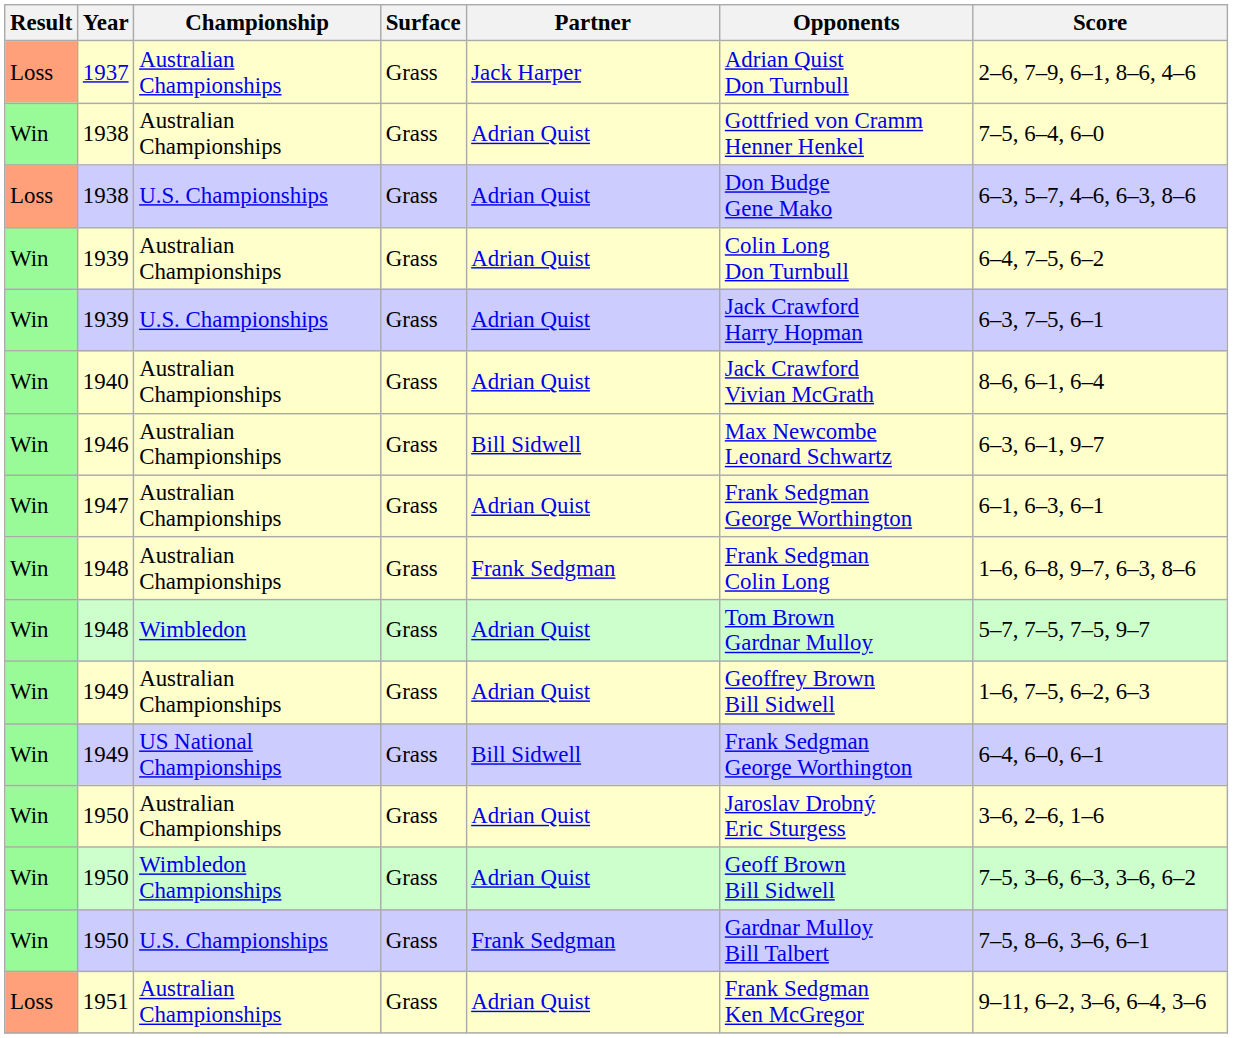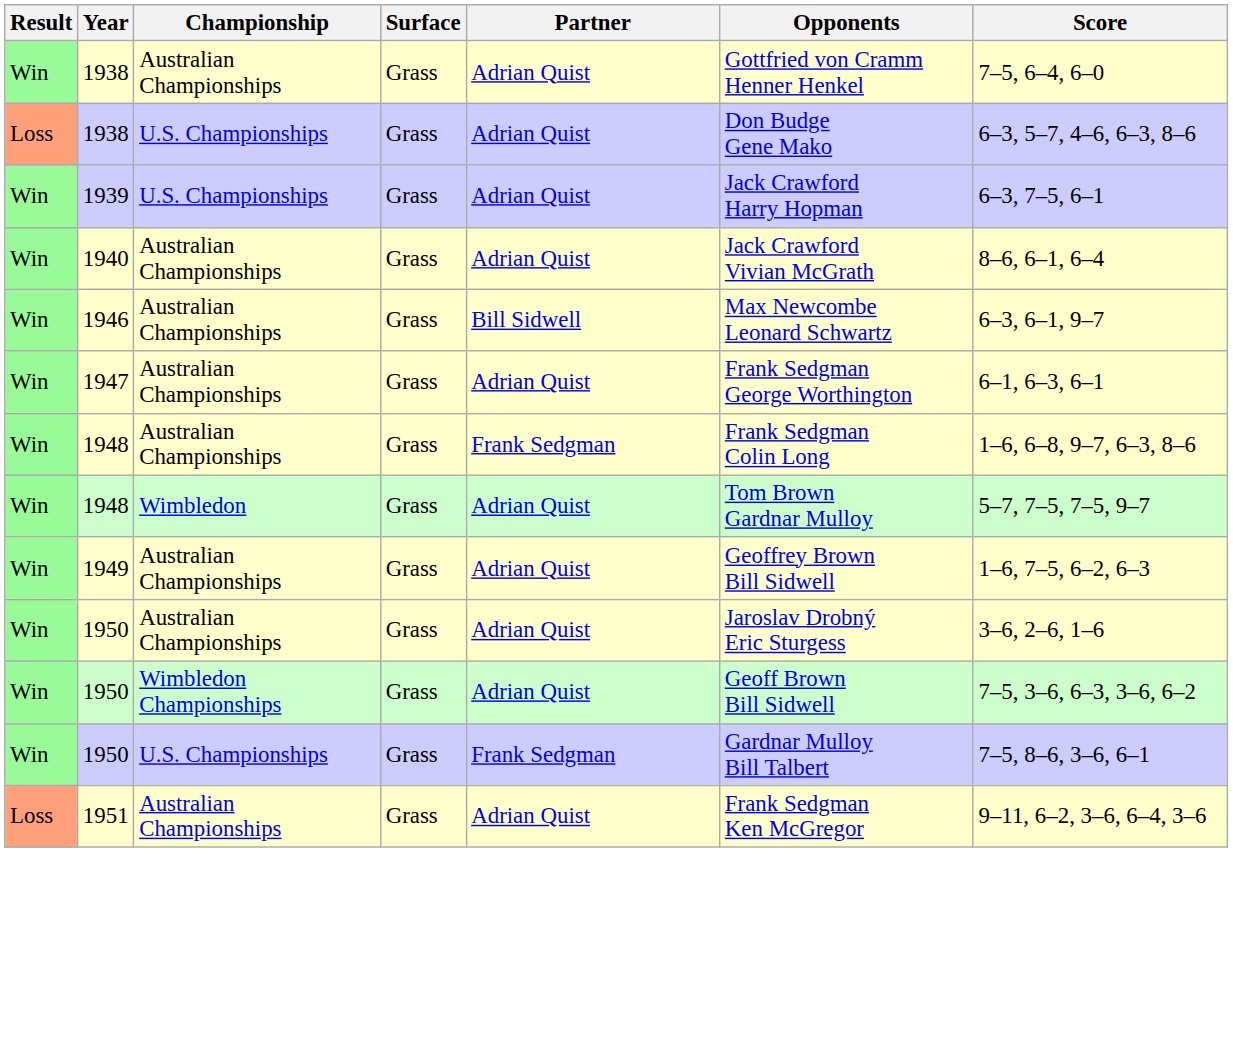 <table class="sortable wikitable">
 <tr>
 <th style="width:40px">Result</th>
 <th style="width:30px">Year</th>
 <th style="width:165px">Championship</th>
 <th style="width:50px">Surface</th>
 <th style="width:170px">Partner</th>
 <th style="width:170px">Opponents</th>
 <th style="width:170px" class="unsortable">Score</th>
-</tr>
-<tr style="background:#ffffcc;">
-<td style="background:#FFA07A">Loss</td>
-<td><a href='#'>1937</a></td>
-<td><a href='#'>Australian Championships</a></td>
-<td>Grass</td>
-<td> <a href='#'>Jack Harper</a></td>
-<td> <a href='#'>Adrian Quist</a> <br> <a href='#'>Don Turnbull</a></td>
-<td>2–6, 7–9, 6–1, 8–6, 4–6</td>
 </tr>
 <tr style="background:#ffc;">
 <td style="background:#98fb98;">Win</td>
 <td>1938</td>
 <td>Australian Championships</td>
 <td>Grass</td>
 <td> <a href='#'>Adrian Quist</a></td>
 <td> <a href='#'>Gottfried von Cramm</a><br> <a href='#'>Henner Henkel</a></td>
 <td>7–5, 6–4, 6–0</td>
 </tr>
 <tr style="background:#ccf;">
 <td style="background:#FFA07A">Loss</td>
 <td>1938</td>
 <td><a href='#'>U.S. Championships</a></td>
 <td>Grass</td>
 <td> <a href='#'>Adrian Quist</a></td>
 <td> <a href='#'>Don Budge</a> <br>  <a href='#'>Gene Mako</a></td>
 <td>6–3, 5–7, 4–6, 6–3, 8–6</td>
-</tr>
-<tr style="background:#ffc;">
-<td style="background:#98fb98;">Win</td>
-<td>1939</td>
-<td>Australian Championships</td>
-<td>Grass</td>
-<td> <a href='#'>Adrian Quist</a></td>
-<td> <a href='#'>Colin Long</a><br> <a href='#'>Don Turnbull</a></td>
-<td>6–4, 7–5, 6–2</td>
 </tr>
 <tr style="background:#ccf;">
 <td style="background:#98fb98;">Win</td>
 <td>1939</td>
 <td><a href='#'>U.S. Championships</a></td>
 <td>Grass</td>
 <td> <a href='#'>Adrian Quist</a></td>
 <td> <a href='#'>Jack Crawford</a> <br>  <a href='#'>Harry Hopman</a></td>
 <td>6–3, 7–5, 6–1</td>
 </tr>
 <tr style="background:#ffc;">
 <td style="background:#98fb98;">Win</td>
 <td>1940</td>
 <td>Australian Championships</td>
 <td>Grass</td>
 <td> <a href='#'>Adrian Quist</a></td>
 <td> <a href='#'>Jack Crawford</a><br> <a href='#'>Vivian McGrath</a></td>
 <td>8–6, 6–1, 6–4</td>
 </tr>
 <tr style="background:#ffc;">
 <td style="background:#98fb98;">Win</td>
 <td>1946</td>
 <td>Australian Championships</td>
 <td>Grass</td>
 <td> <a href='#'>Bill Sidwell</a></td>
 <td> <a href='#'>Max Newcombe</a><br> <a href='#'>Leonard Schwartz</a></td>
 <td>6–3, 6–1, 9–7</td>
 </tr>
 <tr style="background:#ffc;">
 <td style="background:#98fb98;">Win</td>
 <td>1947</td>
 <td>Australian Championships</td>
 <td>Grass</td>
 <td> <a href='#'>Adrian Quist</a></td>
 <td> <a href='#'>Frank Sedgman</a><br> <a href='#'>George Worthington</a></td>
 <td>6–1, 6–3, 6–1</td>
 </tr>
 <tr style="background:#ffc;">
 <td style="background:#98fb98;">Win</td>
 <td>1948</td>
 <td>Australian Championships</td>
 <td>Grass</td>
 <td> <a href='#'>Frank Sedgman</a></td>
 <td> <a href='#'>Frank Sedgman</a><br> <a href='#'>Colin Long</a></td>
 <td>1–6, 6–8, 9–7, 6–3, 8–6</td>
 </tr>
 <tr style="background:#cfc;">
 <td style="background:#98fb98;">Win</td>
 <td>1948</td>
 <td><a href='#'>Wimbledon</a></td>
 <td>Grass</td>
 <td> <a href='#'>Adrian Quist</a></td>
 <td> <a href='#'>Tom Brown</a> <br>  <a href='#'>Gardnar Mulloy</a></td>
 <td>5–7, 7–5, 7–5, 9–7</td>
 </tr>
 <tr style="background:#ffc;">
 <td style="background:#98fb98;">Win</td>
 <td>1949</td>
 <td>Australian Championships</td>
 <td>Grass</td>
 <td> <a href='#'>Adrian Quist</a></td>
 <td> <a href='#'>Geoffrey Brown</a><br> <a href='#'>Bill Sidwell</a></td>
 <td>1–6, 7–5, 6–2, 6–3</td>
 </tr>
-<tr style="background:#ccf;">
-<td style="background:#98fb98;">Win</td>
-<td>1949</td>
-<td><a href='#'>US National Championships</a></td>
-<td>Grass</td>
-<td> <a href='#'>Bill Sidwell</a></td>
-<td> <a href='#'>Frank Sedgman</a> <br>  <a href='#'>George Worthington</a></td>
-<td>6–4, 6–0, 6–1</td>
-</tr>
 <tr style="background:#ffc;">
 <td style="background:#98fb98;">Win</td>
 <td>1950</td>
 <td>Australian Championships</td>
 <td>Grass</td>
 <td> <a href='#'>Adrian Quist</a></td>
 <td> <a href='#'>Jaroslav Drobný</a><br> <a href='#'>Eric Sturgess</a></td>
 <td>3–6, 2–6, 1–6</td>
 </tr>
 <tr style="background:#cfc;">
 <td style="background:#98FB98">Win</td>
 <td>1950</td>
 <td><a href='#'>Wimbledon Championships</a></td>
 <td>Grass</td>
 <td> <a href='#'>Adrian Quist</a></td>
 <td> <a href='#'>Geoff Brown</a> <br>  <a href='#'>Bill Sidwell</a></td>
 <td>7–5, 3–6, 6–3, 3–6, 6–2</td>
 </tr>
 <tr style="background:#ccf;">
 <td style="background:#98fb98;">Win</td>
 <td>1950</td>
 <td><a href='#'>U.S. Championships</a></td>
 <td>Grass</td>
 <td> <a href='#'>Frank Sedgman</a></td>
 <td> <a href='#'>Gardnar Mulloy</a><br> <a href='#'>Bill Talbert</a></td>
 <td>7–5, 8–6, 3–6, 6–1</td>
 </tr>
 <tr style="background:#ffc;">
 <td style="background:#ffa07a;">Loss</td>
 <td>1951</td>
 <td><a href='#'>Australian Championships</a></td>
 <td>Grass</td>
 <td> <a href='#'>Adrian Quist</a></td>
 <td> <a href='#'>Frank Sedgman</a><br> <a href='#'>Ken McGregor</a></td>
 <td>9–11, 6–2, 3–6, 6–4, 3–6</td>
 </tr>
 </table>
